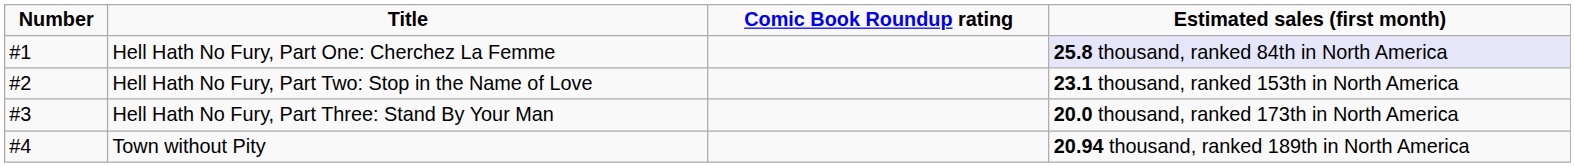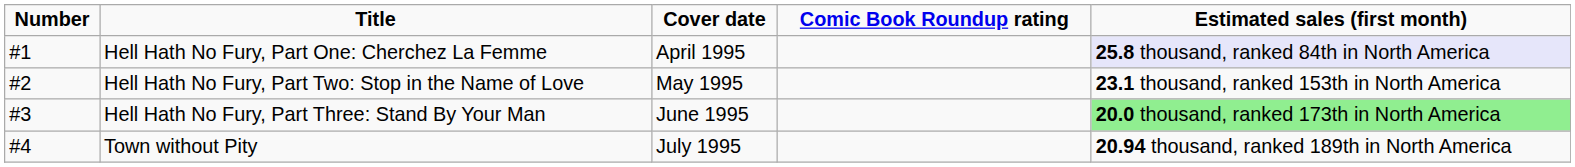 <table class="wikitable" style="width:100%;">
 <tr style="text-align:center;">
 <td><strong>Number</strong></td>
 <td><strong>Title</strong></td>
+<td><strong>Cover date</strong></td>
 <td><strong><a href='#'>Comic Book Roundup</a> rating</strong></td>
 <td><strong>Estimated sales (first month)</strong></td>
 </tr>
 <tr>
 <td>#1</td>
 <td>Hell Hath No Fury, Part One: Cherchez La Femme</td>
+<td>April 1995</td>
 <td></td>
 <td style="background: lavender;"><strong>25.8</strong> thousand, ranked 84th in North America</td>
 </tr>
 <tr>
 <td>#2</td>
 <td>Hell Hath No Fury, Part Two: Stop in the Name of Love</td>
+<td>May 1995</td>
 <td></td>
 <td><strong>23.1</strong> thousand, ranked 153th in North America</td>
 </tr>
 <tr>
 <td>#3</td>
 <td>Hell Hath No Fury, Part Three: Stand By Your Man</td>
+<td>June 1995</td>
 <td></td>
-<td><strong>20.0</strong> thousand, ranked 173th in North America</td>
+<td style="background: lightgreen;"><strong>20.0</strong> thousand, ranked 173th in North America</td>
 </tr>
 <tr>
 <td>#4</td>
 <td>Town without Pity</td>
+<td>July 1995</td>
 <td></td>
 <td><strong>20.94</strong> thousand, ranked 189th in North America</td>
 </tr>
 </table>
